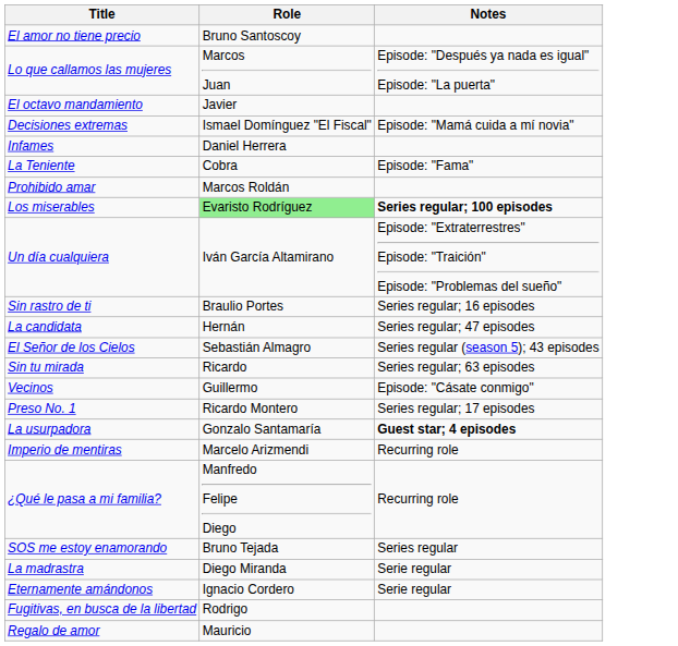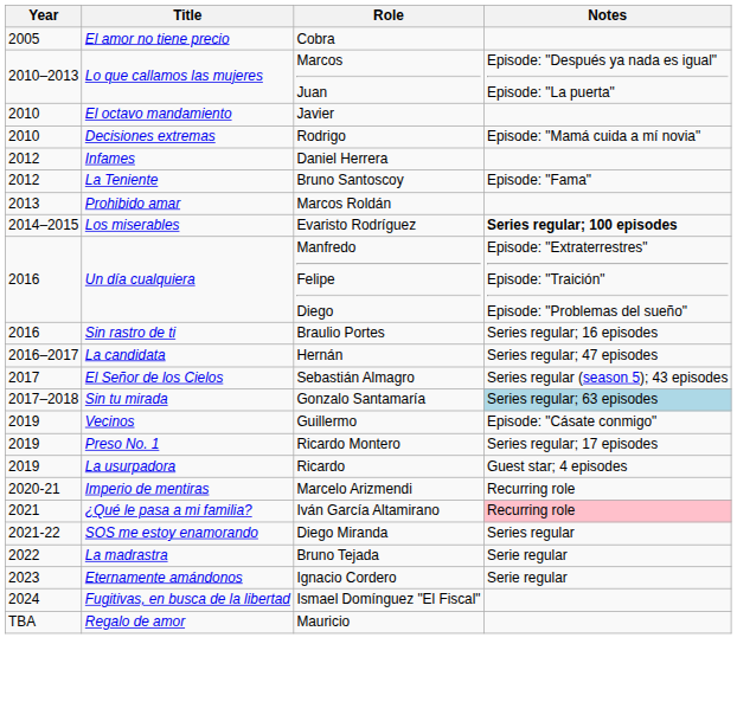 <table class="wikitable sortable">
 <tr>
+<th>Year</th>
 <th>Title</th>
 <th>Role</th>
 <th>Notes</th>
 </tr>
 <tr>
+<td>2005</td>
 <td><em><a href='#'>El amor no tiene precio</a></em></td>
-<td>Bruno Santoscoy</td>
+<td>Cobra</td>
 <td></td>
 </tr>
 <tr>
+<td>2010–2013</td>
 <td><em><a href='#'>Lo que callamos las mujeres</a></em></td>
 <td>Marcos<hr>Juan</td>
 <td>Episode: "Después ya nada es igual"<hr>Episode: "La puerta"</td>
 </tr>
 <tr>
+<td>2010</td>
 <td><em><a href='#'>El octavo mandamiento</a></em></td>
 <td>Javier</td>
 <td></td>
 </tr>
 <tr>
+<td>2010</td>
 <td><em><a href='#'>Decisiones extremas</a></em></td>
-<td>Ismael Domínguez "El Fiscal"</td>
+<td>Rodrigo</td>
 <td>Episode: "Mamá cuida a mí novia"</td>
 </tr>
 <tr>
+<td>2012</td>
 <td><em><a href='#'>Infames</a></em></td>
 <td>Daniel Herrera</td>
 <td></td>
 </tr>
 <tr>
+<td>2012</td>
 <td><em><a href='#'>La Teniente</a></em></td>
-<td>Cobra</td>
+<td>Bruno Santoscoy</td>
 <td>Episode: "Fama"</td>
 </tr>
 <tr>
+<td>2013</td>
 <td><em><a href='#'>Prohibido amar</a></em></td>
 <td>Marcos Roldán</td>
 <td></td>
 </tr>
 <tr>
+<td>2014–2015</td>
 <td><em><a href='#'>Los miserables</a></em></td>
-<td style="background: lightgreen;">Evaristo Rodríguez</td>
+<td>Evaristo Rodríguez</td>
 <td><strong>Series regular; 100 episodes</strong></td>
 </tr>
 <tr>
+<td>2016</td>
 <td><em><a href='#'>Un día cualquiera</a></em></td>
-<td>Iván García Altamirano</td>
+<td>Manfredo<hr>Felipe<hr>Diego</td>
 <td>Episode: "Extraterrestres"<hr>Episode: "Traición"<hr>Episode: "Problemas del sueño"</td>
 </tr>
 <tr>
+<td>2016</td>
 <td><em><a href='#'>Sin rastro de ti</a></em></td>
 <td>Braulio Portes</td>
 <td>Series regular; 16 episodes</td>
 </tr>
 <tr>
+<td>2016–2017</td>
 <td><em><a href='#'>La candidata</a></em></td>
 <td>Hernán</td>
 <td>Series regular; 47 episodes</td>
 </tr>
 <tr>
+<td>2017</td>
 <td><em><a href='#'>El Señor de los Cielos</a></em></td>
 <td>Sebastián Almagro</td>
 <td>Series regular (<a href='#'>season 5</a>); 43 episodes</td>
 </tr>
 <tr>
+<td>2017–2018</td>
 <td><em><a href='#'>Sin tu mirada</a></em></td>
-<td>Ricardo</td>
-<td>Series regular; 63 episodes</td>
+<td>Gonzalo Santamaría</td>
+<td style="background: lightblue;">Series regular; 63 episodes</td>
 </tr>
 <tr>
+<td>2019</td>
 <td><em><a href='#'>Vecinos</a></em></td>
 <td>Guillermo</td>
 <td>Episode: "Cásate conmigo"</td>
 </tr>
 <tr>
+<td>2019</td>
 <td><em><a href='#'>Preso No. 1</a></em></td>
 <td>Ricardo Montero</td>
 <td>Series regular; 17 episodes</td>
 </tr>
 <tr>
+<td>2019</td>
 <td><em><a href='#'>La usurpadora</a></em></td>
-<td>Gonzalo Santamaría</td>
-<td><strong>Guest star; 4 episodes</strong></td>
+<td>Ricardo</td>
+<td>Guest star; 4 episodes</td>
 </tr>
 <tr>
+<td>2020-21</td>
 <td><em><a href='#'>Imperio de mentiras</a></em></td>
 <td>Marcelo Arizmendi</td>
 <td>Recurring role</td>
 </tr>
 <tr>
+<td>2021</td>
 <td><em><a href='#'>¿Qué le pasa a mi familia?</a></em></td>
-<td>Manfredo<hr>Felipe<hr>Diego</td>
-<td>Recurring role</td>
+<td>Iván García Altamirano</td>
+<td style="background: pink;">Recurring role</td>
 </tr>
 <tr>
+<td>2021-22</td>
 <td><em><a href='#'>SOS me estoy enamorando</a></em></td>
-<td>Bruno Tejada</td>
+<td>Diego Miranda</td>
 <td>Series regular</td>
 </tr>
 <tr>
+<td>2022</td>
 <td><em><a href='#'>La madrastra</a></em></td>
-<td>Diego Miranda</td>
+<td>Bruno Tejada</td>
 <td>Serie regular</td>
 </tr>
 <tr>
+<td>2023</td>
 <td><em><a href='#'>Eternamente amándonos</a></em></td>
 <td>Ignacio Cordero</td>
 <td>Serie regular</td>
 </tr>
 <tr>
+<td>2024</td>
 <td><em><a href='#'>Fugitivas, en busca de la libertad</a></em></td>
-<td>Rodrigo</td>
+<td>Ismael Domínguez "El Fiscal"</td>
 <td></td>
 </tr>
 <tr>
+<td>TBA</td>
 <td><em><a href='#'>Regalo de amor</a></em></td>
 <td>Mauricio</td>
 <td></td>
 </tr>
 </table>
